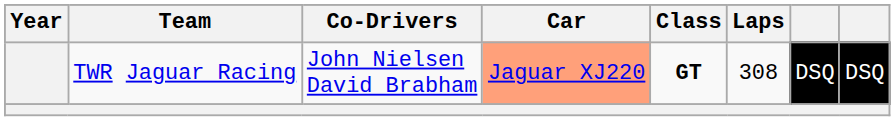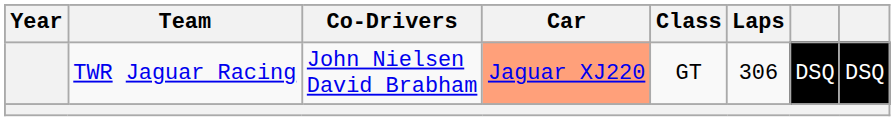 <table class="wikitable" style="text-align:center; font-size:90%">
 <tr>
 <th>Year</th>
 <th>Team</th>
 <th>Co-Drivers</th>
 <th>Car</th>
 <th>Class</th>
 <th>Laps</th>
 <th></th>
 <th></th>
 </tr>
 <tr>
 <th></th>
 <td align="left" nowrap> <a href='#'>TWR</a> <a href='#'>Jaguar Racing</a></td>
 <td align="left" nowrap> <a href='#'>John Nielsen</a><br> <a href='#'>David Brabham</a></td>
 <td align="left" nowrap style="background: lightsalmon;"><a href='#'>Jaguar XJ220</a></td>
-<td><strong>GT</strong></td>
-<td>308</td>
+<td>GT</td>
+<td>306</td>
 <td style="background:#000; color:#fff;"><span>DSQ</span></td>
 <td style="background:#000; color:#fff;"><span>DSQ</span></td>
 </tr>
 <tr>
 <th colspan="8"></th>
 </tr>
 </table>
